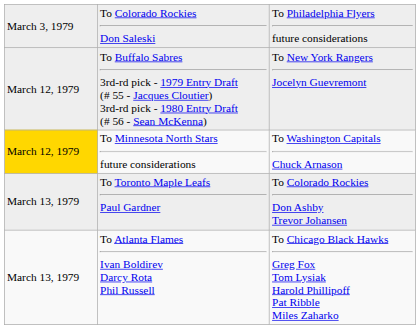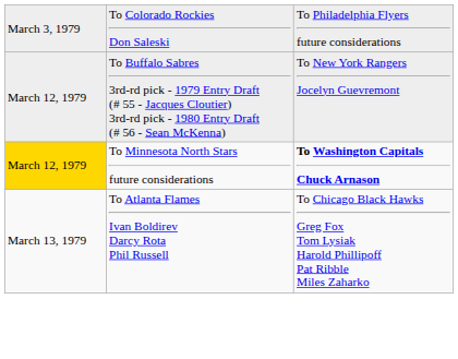 <table class="wikitable" style="border:1px solid #999; width:580px;">
 <tr style="background:#eee;">
 <td>March 3, 1979</td>
 <td valign="top">To <a href='#'>Colorado Rockies</a><hr><a href='#'>Don Saleski</a></td>
 <td valign="top">To <a href='#'>Philadelphia Flyers</a><hr>future considerations</td>
 </tr>
 <tr style="background:#eee;">
 <td>March 12, 1979</td>
 <td valign="top">To <a href='#'>Buffalo Sabres</a><hr>3rd-rd pick - <a href='#'>1979 Entry Draft</a><br>(# 55 - <a href='#'>Jacques Cloutier</a>)<br>3rd-rd pick - <a href='#'>1980 Entry Draft</a><br>(# 56 - <a href='#'>Sean McKenna</a>)</td>
 <td valign="top">To <a href='#'>New York Rangers</a><hr><a href='#'>Jocelyn Guevremont</a></td>
 </tr>
 <tr>
 <td style="background: gold;">March 12, 1979</td>
 <td valign="top">To <a href='#'>Minnesota North Stars</a><hr>future considerations</td>
-<td valign="top">To <a href='#'>Washington Capitals</a><hr><a href='#'>Chuck Arnason</a></td>
-</tr>
-<tr style="background:#eee;">
-<td>March 13, 1979</td>
-<td valign="top">To <a href='#'>Toronto Maple Leafs</a><hr><a href='#'>Paul Gardner</a></td>
-<td valign="top">To <a href='#'>Colorado Rockies</a><hr><a href='#'>Don Ashby</a><br><a href='#'>Trevor Johansen</a></td>
+<td valign="top"><strong>To <a href='#'>Washington Capitals</a><hr><a href='#'>Chuck Arnason</a></strong></td>
 </tr>
 <tr>
 <td>March 13, 1979</td>
 <td valign="top">To <a href='#'>Atlanta Flames</a><hr><a href='#'>Ivan Boldirev</a><br><a href='#'>Darcy Rota</a><br><a href='#'>Phil Russell</a></td>
 <td valign="top">To <a href='#'>Chicago Black Hawks</a><hr><a href='#'>Greg Fox</a><br><a href='#'>Tom Lysiak</a><br><a href='#'>Harold Phillipoff</a><br><a href='#'>Pat Ribble</a><br><a href='#'>Miles Zaharko</a></td>
 </tr>
 </table>
